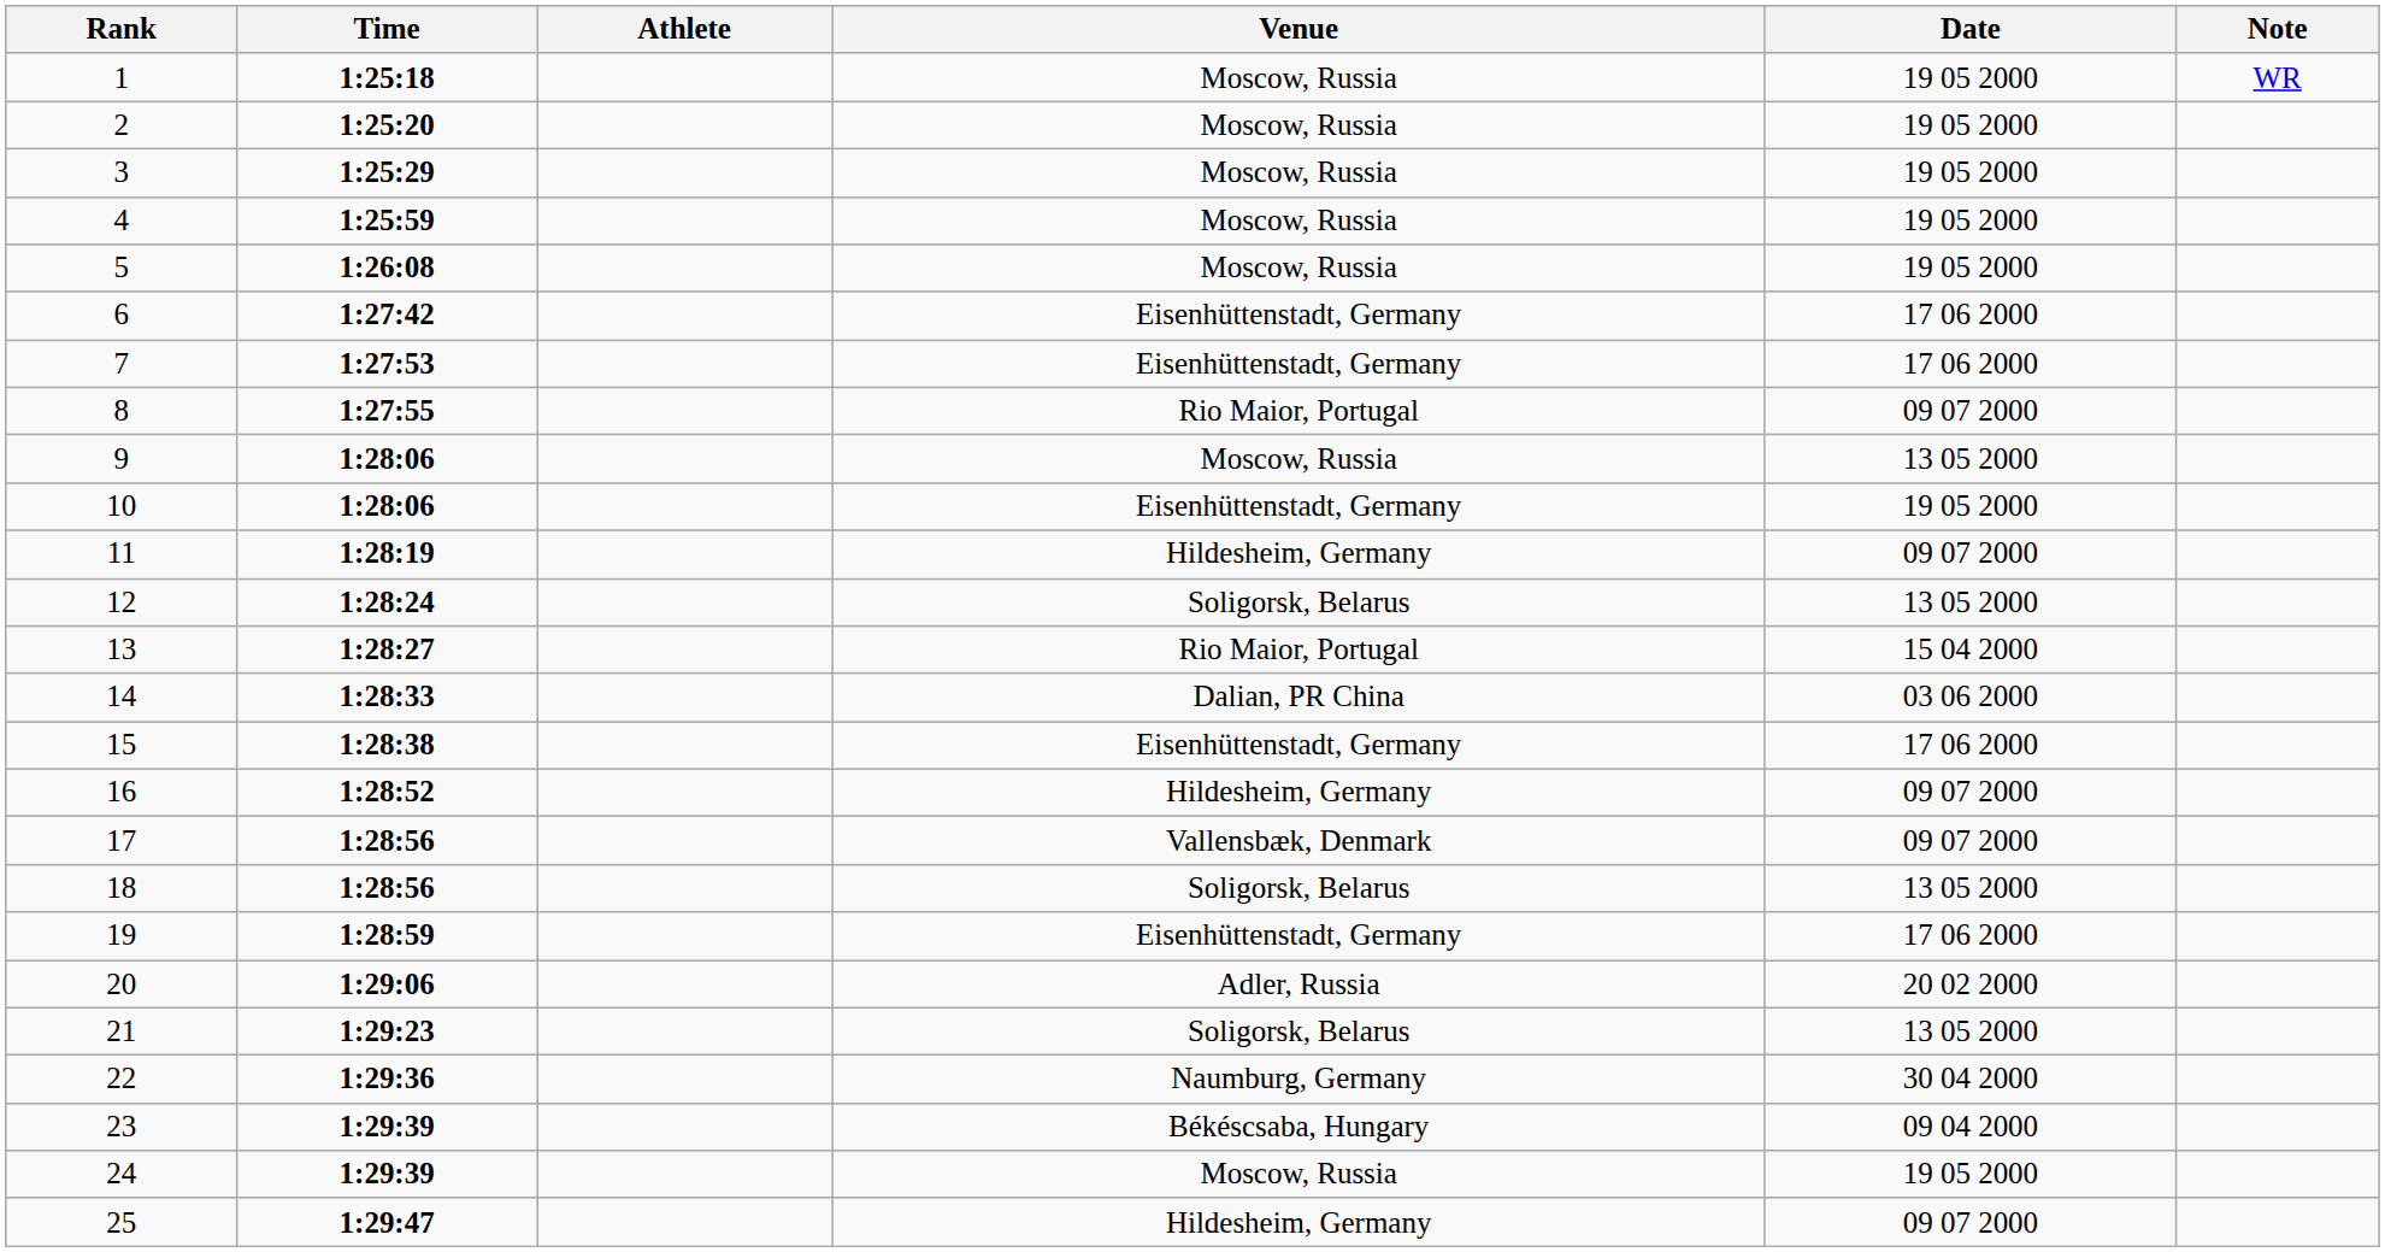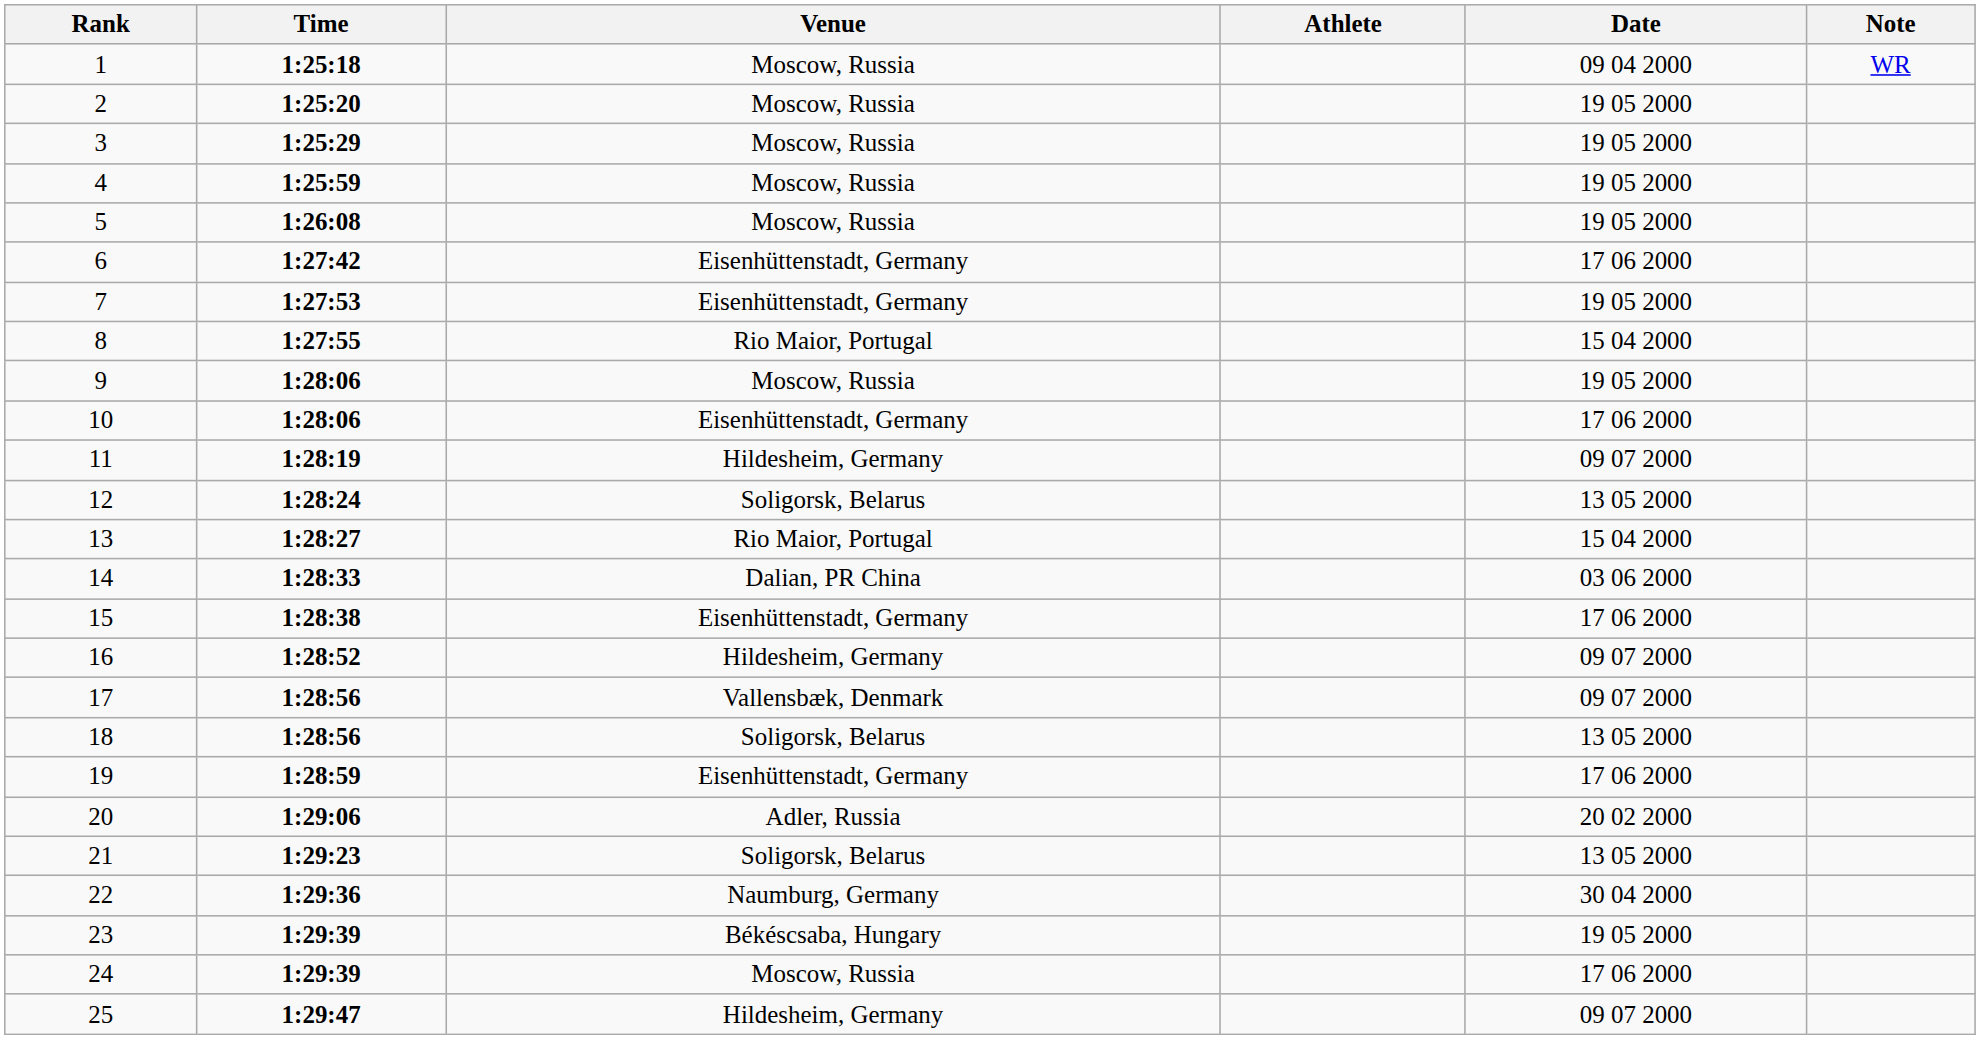 <table class="wikitable" style="text-align:center; width:100%">
 <tr>
 <th>Rank</th>
 <th>Time</th>
+<th>Venue</th>
 <th>Athlete</th>
-<th>Venue</th>
 <th>Date</th>
 <th>Note</th>
 </tr>
 <tr>
 <td>1</td>
 <td><strong>1:25:18</strong></td>
+<td>Moscow, Russia</td>
 <td align=left></td>
-<td>Moscow, Russia</td>
-<td>19 05 2000</td>
+<td>09 04 2000</td>
 <td><a href='#'>WR</a></td>
 </tr>
 <tr>
 <td>2</td>
 <td><strong>1:25:20</strong></td>
+<td>Moscow, Russia</td>
 <td align=left></td>
-<td>Moscow, Russia</td>
 <td>19 05 2000</td>
 <td></td>
 </tr>
 <tr>
 <td>3</td>
 <td><strong>1:25:29</strong></td>
+<td>Moscow, Russia</td>
 <td align=left></td>
-<td>Moscow, Russia</td>
 <td>19 05 2000</td>
 <td></td>
 </tr>
 <tr>
 <td>4</td>
 <td><strong>1:25:59</strong></td>
+<td>Moscow, Russia</td>
 <td align=left></td>
-<td>Moscow, Russia</td>
 <td>19 05 2000</td>
 <td></td>
 </tr>
 <tr>
 <td>5</td>
 <td><strong>1:26:08</strong></td>
+<td>Moscow, Russia</td>
 <td align=left></td>
-<td>Moscow, Russia</td>
 <td>19 05 2000</td>
 <td></td>
 </tr>
 <tr>
 <td>6</td>
 <td><strong>1:27:42</strong></td>
+<td>Eisenhüttenstadt, Germany</td>
 <td align=left></td>
-<td>Eisenhüttenstadt, Germany</td>
 <td>17 06 2000</td>
 <td></td>
 </tr>
 <tr>
 <td>7</td>
 <td><strong>1:27:53</strong></td>
+<td>Eisenhüttenstadt, Germany</td>
 <td align=left></td>
-<td>Eisenhüttenstadt, Germany</td>
-<td>17 06 2000</td>
+<td>19 05 2000</td>
 <td></td>
 </tr>
 <tr>
 <td>8</td>
 <td><strong>1:27:55</strong></td>
+<td>Rio Maior, Portugal</td>
 <td align=left></td>
-<td>Rio Maior, Portugal</td>
-<td>09 07 2000</td>
+<td>15 04 2000</td>
 <td></td>
 </tr>
 <tr>
 <td>9</td>
 <td><strong>1:28:06</strong></td>
+<td>Moscow, Russia</td>
 <td align=left></td>
-<td>Moscow, Russia</td>
-<td>13 05 2000</td>
+<td>19 05 2000</td>
 <td></td>
 </tr>
 <tr>
 <td>10</td>
 <td><strong>1:28:06</strong></td>
+<td>Eisenhüttenstadt, Germany</td>
 <td align=left></td>
-<td>Eisenhüttenstadt, Germany</td>
-<td>19 05 2000</td>
+<td>17 06 2000</td>
 <td></td>
 </tr>
 <tr>
 <td>11</td>
 <td><strong>1:28:19</strong></td>
+<td>Hildesheim, Germany</td>
 <td align=left></td>
-<td>Hildesheim, Germany</td>
 <td>09 07 2000</td>
 <td></td>
 </tr>
 <tr>
 <td>12</td>
 <td><strong>1:28:24</strong></td>
+<td>Soligorsk, Belarus</td>
 <td align=left></td>
-<td>Soligorsk, Belarus</td>
 <td>13 05 2000</td>
 <td></td>
 </tr>
 <tr>
 <td>13</td>
 <td><strong>1:28:27</strong></td>
+<td>Rio Maior, Portugal</td>
 <td align=left></td>
-<td>Rio Maior, Portugal</td>
 <td>15 04 2000</td>
 <td></td>
 </tr>
 <tr>
 <td>14</td>
 <td><strong>1:28:33</strong></td>
+<td>Dalian, PR China</td>
 <td align=left></td>
-<td>Dalian, PR China</td>
 <td>03 06 2000</td>
 <td></td>
 </tr>
 <tr>
 <td>15</td>
 <td><strong>1:28:38</strong></td>
+<td>Eisenhüttenstadt, Germany</td>
 <td align=left></td>
-<td>Eisenhüttenstadt, Germany</td>
 <td>17 06 2000</td>
 <td></td>
 </tr>
 <tr>
 <td>16</td>
 <td><strong>1:28:52</strong></td>
+<td>Hildesheim, Germany</td>
 <td align=left></td>
-<td>Hildesheim, Germany</td>
 <td>09 07 2000</td>
 <td></td>
 </tr>
 <tr>
 <td>17</td>
 <td><strong>1:28:56</strong></td>
+<td>Vallensbæk, Denmark</td>
 <td align=left></td>
-<td>Vallensbæk, Denmark</td>
 <td>09 07 2000</td>
 <td></td>
 </tr>
 <tr>
 <td>18</td>
 <td><strong>1:28:56</strong></td>
+<td>Soligorsk, Belarus</td>
 <td align=left></td>
-<td>Soligorsk, Belarus</td>
 <td>13 05 2000</td>
 <td></td>
 </tr>
 <tr>
 <td>19</td>
 <td><strong>1:28:59</strong></td>
+<td>Eisenhüttenstadt, Germany</td>
 <td align=left></td>
-<td>Eisenhüttenstadt, Germany</td>
 <td>17 06 2000</td>
 <td></td>
 </tr>
 <tr>
 <td>20</td>
 <td><strong>1:29:06</strong></td>
+<td>Adler, Russia</td>
 <td align=left></td>
-<td>Adler, Russia</td>
 <td>20 02 2000</td>
 <td></td>
 </tr>
 <tr>
 <td>21</td>
 <td><strong>1:29:23</strong></td>
+<td>Soligorsk, Belarus</td>
 <td align=left></td>
-<td>Soligorsk, Belarus</td>
 <td>13 05 2000</td>
 <td></td>
 </tr>
 <tr>
 <td>22</td>
 <td><strong>1:29:36</strong></td>
+<td>Naumburg, Germany</td>
 <td align=left></td>
-<td>Naumburg, Germany</td>
 <td>30 04 2000</td>
 <td></td>
 </tr>
 <tr>
 <td>23</td>
 <td><strong>1:29:39</strong></td>
+<td>Békéscsaba, Hungary</td>
 <td align=left></td>
-<td>Békéscsaba, Hungary</td>
-<td>09 04 2000</td>
+<td>19 05 2000</td>
 <td></td>
 </tr>
 <tr>
 <td>24</td>
 <td><strong>1:29:39</strong></td>
+<td>Moscow, Russia</td>
 <td align=left></td>
-<td>Moscow, Russia</td>
-<td>19 05 2000</td>
+<td>17 06 2000</td>
 <td></td>
 </tr>
 <tr>
 <td>25</td>
 <td><strong>1:29:47</strong></td>
+<td>Hildesheim, Germany</td>
 <td align=left></td>
-<td>Hildesheim, Germany</td>
 <td>09 07 2000</td>
 <td></td>
 </tr>
 </table>
